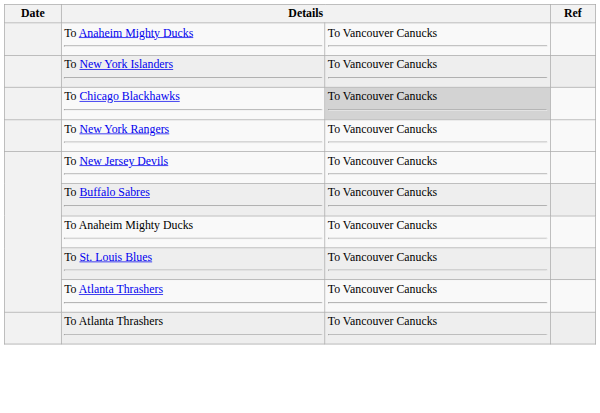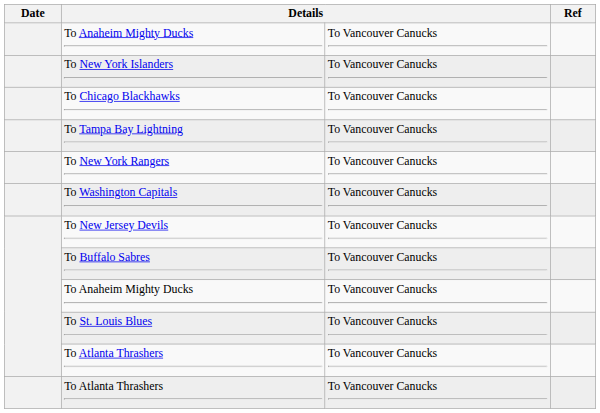 <table class="wikitable plainrowheaders" style="width: 50em;">
 <tr>
 <th scope="col">Date</th>
 <th scope="col" colspan="2">Details</th>
 <th scope="col">Ref</th>
 </tr>
 <tr>
 <th scope="row"></th>
 <td valign="top">To <a href='#'>Anaheim Mighty Ducks</a> <hr></td>
 <td valign="top">To Vancouver Canucks <hr></td>
 <td></td>
 </tr>
 <tr bgcolor="#eeeeee">
 <th scope="row"></th>
 <td valign="top">To <a href='#'>New York Islanders</a> <hr></td>
 <td valign="top">To Vancouver Canucks <hr></td>
 <td></td>
 </tr>
 <tr>
 <th scope="row"></th>
 <td valign="top">To <a href='#'>Chicago Blackhawks</a> <hr></td>
-<td valign="top" style="background: lightgrey;">To Vancouver Canucks <hr></td>
+<td valign="top">To Vancouver Canucks <hr></td>
+<td></td>
+</tr>
+<tr bgcolor="#eeeeee">
+<th scope="row"></th>
+<td valign="top">To <a href='#'>Tampa Bay Lightning</a> <hr></td>
+<td valign="top">To Vancouver Canucks <hr></td>
 <td></td>
 </tr>
 <tr>
 <th scope="row"></th>
 <td valign="top">To <a href='#'>New York Rangers</a> <hr></td>
+<td valign="top">To Vancouver Canucks <hr></td>
+<td></td>
+</tr>
+<tr bgcolor="#eeeeee">
+<th scope="row"></th>
+<td valign="top">To <a href='#'>Washington Capitals</a> <hr></td>
 <td valign="top">To Vancouver Canucks <hr></td>
 <td></td>
 </tr>
 <tr>
 <th scope="row" rowspan=5></th>
 <td valign="top">To <a href='#'>New Jersey Devils</a> <hr></td>
 <td valign="top">To Vancouver Canucks <hr></td>
 <td></td>
 </tr>
 <tr bgcolor="#eeeeee">
 <td valign="top">To <a href='#'>Buffalo Sabres</a> <hr></td>
 <td valign="top">To Vancouver Canucks <hr></td>
 <td></td>
 </tr>
 <tr>
 <td valign="top">To Anaheim Mighty Ducks <hr></td>
 <td valign="top">To Vancouver Canucks <hr></td>
 <td></td>
 </tr>
 <tr bgcolor="#eeeeee">
 <td valign="top">To <a href='#'>St. Louis Blues</a> <hr></td>
 <td valign="top">To Vancouver Canucks <hr></td>
 <td></td>
 </tr>
 <tr>
 <td valign="top">To <a href='#'>Atlanta Thrashers</a> <hr></td>
 <td valign="top">To Vancouver Canucks <hr></td>
 <td></td>
 </tr>
 <tr bgcolor="#eeeeee">
 <th scope="row"></th>
 <td valign="top">To Atlanta Thrashers <hr></td>
 <td valign="top">To Vancouver Canucks <hr></td>
 <td></td>
 </tr>
 </table>
